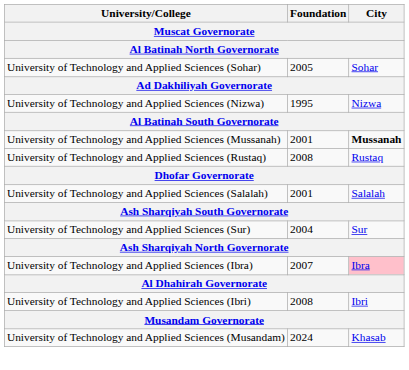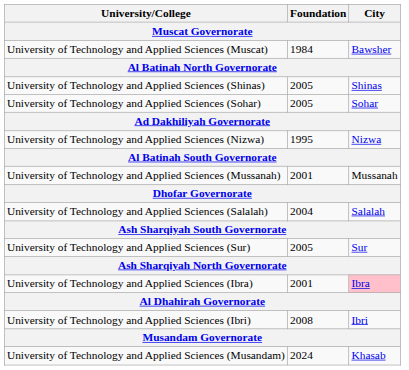 <table class="wikitable">
 <tr>
 <th>University/College</th>
 <th>Foundation</th>
 <th>City</th>
 </tr>
 <tr>
 <th colspan="3"><a href='#'>Muscat Governorate</a></th>
 </tr>
 <tr>
+<td>University of Technology and Applied Sciences (Muscat)</td>
+<td>1984</td>
+<td><a href='#'>Bawsher</a></td>
+</tr>
+<tr>
 <th colspan="3"><a href='#'>Al Batinah North Governorate</a></th>
+</tr>
+<tr>
+<td>University of Technology and Applied Sciences (Shinas)</td>
+<td>2005</td>
+<td><a href='#'>Shinas</a></td>
 </tr>
 <tr>
 <td>University of Technology and Applied Sciences (Sohar)</td>
 <td>2005</td>
 <td><a href='#'>Sohar</a></td>
 </tr>
 <tr>
 <th colspan="3"><a href='#'>Ad Dakhiliyah Governorate</a></th>
 </tr>
 <tr>
 <td>University of Technology and Applied Sciences (Nizwa)</td>
 <td>1995</td>
 <td><a href='#'>Nizwa</a></td>
 </tr>
 <tr>
 <th colspan="3"><a href='#'>Al Batinah South Governorate</a></th>
 </tr>
 <tr>
 <td>University of Technology and Applied Sciences (Mussanah)</td>
 <td>2001</td>
-<td><strong>Mussanah</strong></td>
-</tr>
-<tr>
-<td>University of Technology and Applied Sciences (Rustaq)</td>
-<td>2008</td>
-<td><a href='#'>Rustaq</a></td>
+<td>Mussanah</td>
 </tr>
 <tr>
 <th colspan="3"><a href='#'>Dhofar Governorate</a></th>
 </tr>
 <tr>
 <td>University of Technology and Applied Sciences (Salalah)</td>
-<td>2001</td>
+<td>2004</td>
 <td><a href='#'>Salalah</a></td>
 </tr>
 <tr>
 <th colspan="3"><a href='#'>Ash Sharqiyah South Governorate</a></th>
 </tr>
 <tr>
 <td>University of Technology and Applied Sciences (Sur)</td>
-<td>2004</td>
+<td>2005</td>
 <td><a href='#'>Sur</a></td>
 </tr>
 <tr>
 <th colspan="3"><a href='#'>Ash Sharqiyah North Governorate</a></th>
 </tr>
 <tr>
 <td>University of Technology and Applied Sciences (Ibra)</td>
-<td>2007</td>
+<td>2001</td>
 <td style="background: pink;"><a href='#'>Ibra</a></td>
 </tr>
 <tr>
 <th colspan="3"><a href='#'>Al Dhahirah Governorate</a></th>
 </tr>
 <tr>
 <td>University of Technology and Applied Sciences (Ibri)</td>
 <td>2008</td>
 <td><a href='#'>Ibri</a></td>
 </tr>
 <tr>
 <th colspan="3"><a href='#'>Musandam Governorate</a></th>
 </tr>
 <tr>
 <td>University of Technology and Applied Sciences (Musandam)</td>
 <td>2024</td>
 <td><a href='#'>Khasab</a></td>
 </tr>
 </table>
